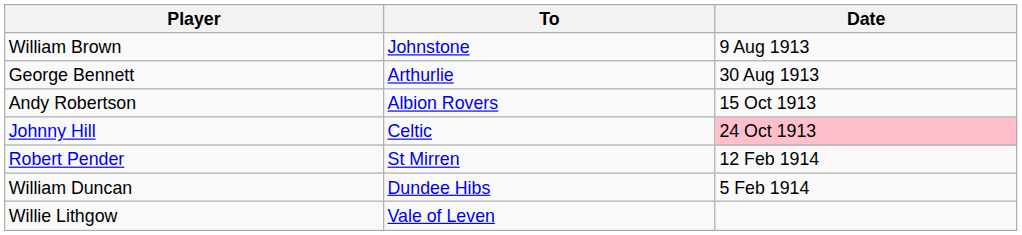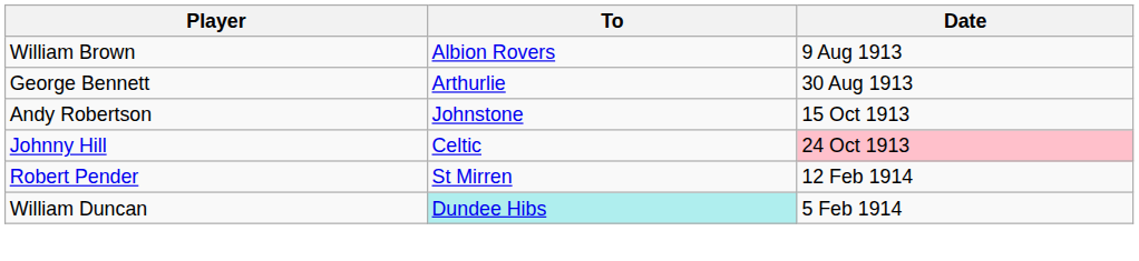 <table class="wikitable" style="text-align:center; font-size:95%;width:98%; text-align:left">
 <tr>
 <th>Player</th>
 <th>To</th>
 <th>Date</th>
 </tr>
 <tr>
 <td> William Brown</td>
-<td> <a href='#'>Johnstone</a></td>
+<td> <a href='#'>Albion Rovers</a></td>
 <td>9 Aug 1913</td>
 </tr>
 <tr>
 <td> George Bennett</td>
 <td> <a href='#'>Arthurlie</a></td>
 <td>30 Aug 1913</td>
 </tr>
 <tr>
 <td> Andy Robertson</td>
-<td> <a href='#'>Albion Rovers</a></td>
+<td> <a href='#'>Johnstone</a></td>
 <td>15 Oct 1913</td>
 </tr>
 <tr>
 <td> <a href='#'>Johnny Hill</a></td>
 <td> <a href='#'>Celtic</a></td>
 <td style="background: pink;">24 Oct 1913</td>
 </tr>
 <tr>
 <td> <a href='#'>Robert Pender</a></td>
 <td> <a href='#'>St Mirren</a></td>
 <td>12 Feb 1914</td>
 </tr>
 <tr>
 <td> William Duncan</td>
-<td> <a href='#'>Dundee Hibs</a></td>
+<td style="background: paleturquoise;"> <a href='#'>Dundee Hibs</a></td>
 <td>5 Feb 1914</td>
 </tr>
-<tr>
-<td> Willie Lithgow</td>
-<td> <a href='#'>Vale of Leven</a></td>
-<td></td>
-</tr>
 </table>
